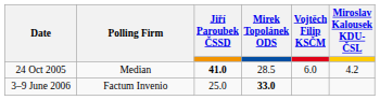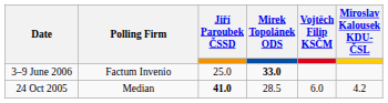 <table class="wikitable" style="text-align:center; font-size:85%; line-height:16px;">
 <tr style="height:42px;">
 <th style="width:90px;" rowspan="2">Date</th>
 <th style="width:150px;" rowspan="2">Polling Firm</th>
 <th><a href='#'>Jiří Paroubek</a><br><a href='#'><span>ČSSD</span></a></th>
 <th><a href='#'>Mirek Topolánek</a><br><a href='#'><span>ODS</span></a></th>
 <th><a href='#'>Vojtěch Filip</a><br><a href='#'><span>KSČM</span></a></th>
 <th><a href='#'>Miroslav Kalousek</a><br><a href='#'><span>KDU-ČSL</span></a></th>
 </tr>
 <tr>
 <th style="color:inherit;background:#F29400; width:40px;"></th>
 <th style="color:inherit;background:#034EA2; width:40px;"></th>
 <th style="color:inherit;background:#E00219; width:40px;"></th>
 <th style="color:inherit;background:#FFCB03; width:40px;"></th>
 </tr>
 <tr>
+<td>3–9 June 2006</td>
+<td>Factum Invenio</td>
+<td>25.0</td>
+<td><strong>33.0</strong></td>
+<td></td>
+<td></td>
+</tr>
+<tr>
 <td>24 Oct 2005</td>
 <td>Median</td>
 <td><strong>41.0</strong></td>
 <td>28.5</td>
 <td>6.0</td>
 <td>4.2</td>
 </tr>
-<tr>
-<td>3–9 June 2006</td>
-<td>Factum Invenio</td>
-<td>25.0</td>
-<td><strong>33.0</strong></td>
-<td></td>
-<td></td>
-</tr>
 </table>
